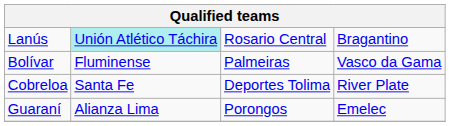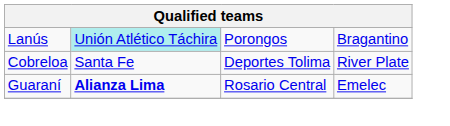 <table class="wikitable">
 <tr>
 <th colspan=4>Qualified teams</th>
 </tr>
 <tr>
 <td> <a href='#'>Lanús</a></td>
 <td style="background: paleturquoise;"> <a href='#'>Unión Atlético Táchira</a></td>
-<td> <a href='#'>Rosario Central</a></td>
+<td> <a href='#'>Porongos</a></td>
 <td> <a href='#'>Bragantino</a></td>
-</tr>
-<tr>
-<td> <a href='#'>Bolívar</a></td>
-<td> <a href='#'>Fluminense</a></td>
-<td> <a href='#'>Palmeiras</a></td>
-<td> <a href='#'>Vasco da Gama</a></td>
 </tr>
 <tr>
 <td> <a href='#'>Cobreloa</a></td>
 <td> <a href='#'>Santa Fe</a></td>
 <td> <a href='#'>Deportes Tolima</a></td>
 <td> <a href='#'>River Plate</a></td>
 </tr>
 <tr>
 <td> <a href='#'>Guaraní</a></td>
-<td> <a href='#'>Alianza Lima</a></td>
-<td> <a href='#'>Porongos</a></td>
+<td><strong> <a href='#'>Alianza Lima</a></strong></td>
+<td> <a href='#'>Rosario Central</a></td>
 <td> <a href='#'>Emelec</a></td>
 </tr>
 <tr>
 </tr>
 </table>
